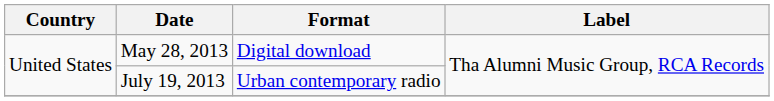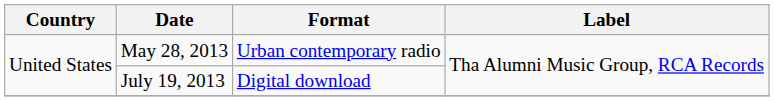 <table class="wikitable">
 <tr>
 <th>Country</th>
 <th>Date</th>
 <th>Format</th>
 <th>Label</th>
 </tr>
 <tr>
 <td rowspan="2">United States</td>
 <td>May 28, 2013</td>
-<td><a href='#'>Digital download</a></td>
+<td><a href='#'>Urban contemporary</a> radio</td>
 <td rowspan="2">Tha Alumni Music Group, <a href='#'>RCA Records</a></td>
 </tr>
 <tr>
 <td>July 19, 2013</td>
-<td><a href='#'>Urban contemporary</a> radio</td>
+<td><a href='#'>Digital download</a></td>
 </tr>
 <tr>
 </tr>
 </table>
